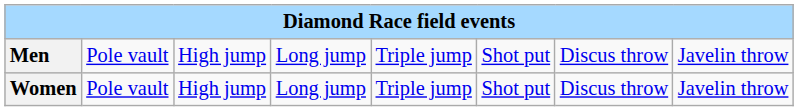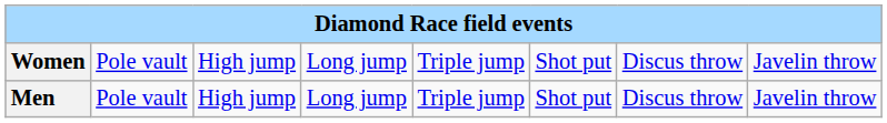 <table class=wikitable style="font-size:90%; margin: 1em auto 1em auto">
 <tr>
 <td align="center" bgcolor="#a5d9ff" colspan="8"><strong>Diamond Race field events</strong></td>
+</tr>
+<tr>
+<td bgcolor="#f2f2f2"><strong>Women</strong></td>
+<td><a href='#'>Pole vault</a></td>
+<td><a href='#'>High jump</a></td>
+<td><a href='#'>Long jump</a></td>
+<td><a href='#'>Triple jump</a></td>
+<td><a href='#'>Shot put</a></td>
+<td><a href='#'>Discus throw</a></td>
+<td><a href='#'>Javelin throw</a></td>
 </tr>
 <tr>
 <td bgcolor="#f2f2f2"><strong>Men</strong></td>
 <td><a href='#'>Pole vault</a></td>
 <td><a href='#'>High jump</a></td>
 <td><a href='#'>Long jump</a></td>
 <td><a href='#'>Triple jump</a></td>
 <td><a href='#'>Shot put</a></td>
 <td><a href='#'>Discus throw</a></td>
 <td><a href='#'>Javelin throw</a></td>
 </tr>
-<tr>
-<td bgcolor="#f2f2f2"><strong>Women</strong></td>
-<td><a href='#'>Pole vault</a></td>
-<td><a href='#'>High jump</a></td>
-<td><a href='#'>Long jump</a></td>
-<td><a href='#'>Triple jump</a></td>
-<td><a href='#'>Shot put</a></td>
-<td><a href='#'>Discus throw</a></td>
-<td><a href='#'>Javelin throw</a></td>
-</tr>
 </table>
